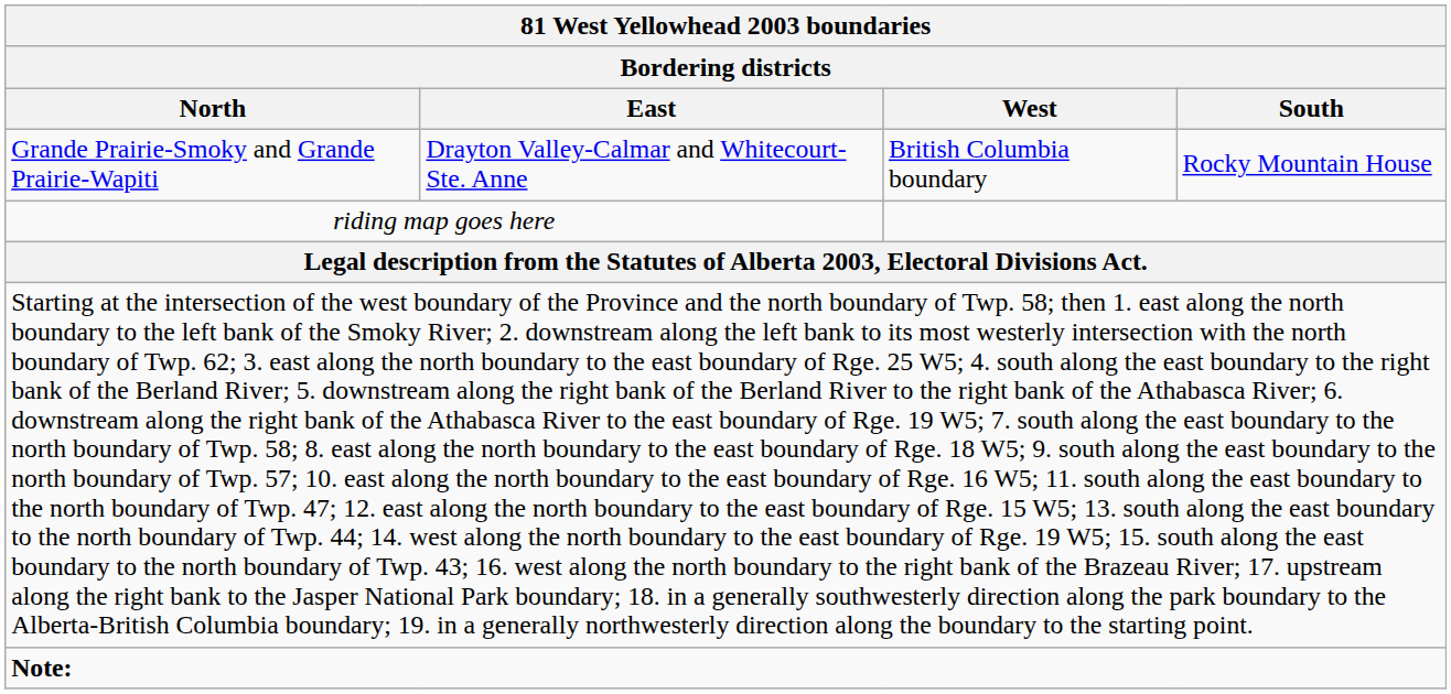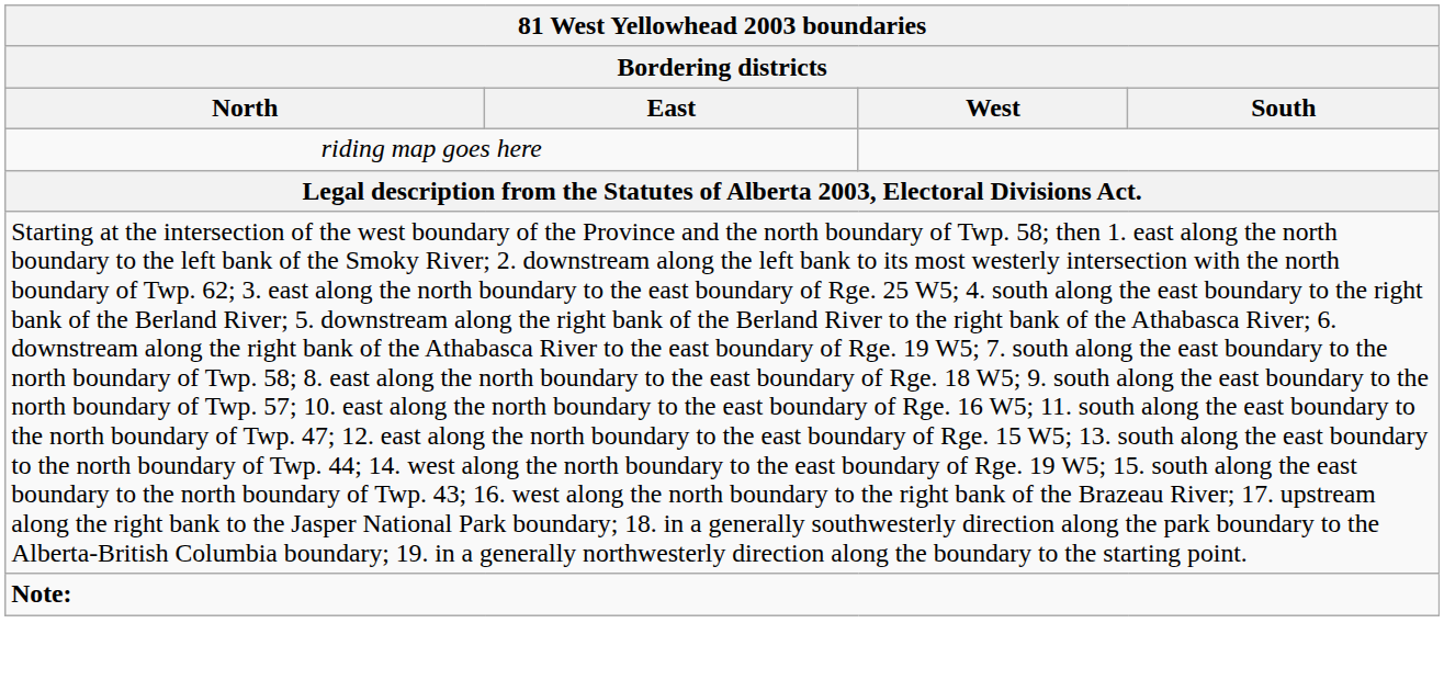 <table class="wikitable collapsible collapsed" style="width:100%;">
 <tr>
 <th colspan=4>81 West Yellowhead 2003 boundaries</th>
 </tr>
 <tr>
 <th colspan=4>Bordering districts</th>
 </tr>
 <tr>
 <th>North</th>
 <th>East</th>
 <th>West</th>
 <th>South</th>
-</tr>
-<tr>
-<td><a href='#'>Grande Prairie-Smoky</a> and <a href='#'>Grande Prairie-Wapiti</a></td>
-<td><a href='#'>Drayton Valley-Calmar</a> and <a href='#'>Whitecourt-Ste. Anne</a></td>
-<td><a href='#'>British Columbia</a> boundary</td>
-<td><a href='#'>Rocky Mountain House</a></td>
 </tr>
 <tr>
 <td colspan=2 align=center><em>riding map goes here</em></td>
 <td colspan=2 align=center></td>
 </tr>
 <tr>
 <th colspan=4>Legal description from the Statutes of Alberta 2003, Electoral Divisions Act.</th>
 </tr>
 <tr>
 <td colspan=4>Starting at the intersection of the west boundary of the Province and the north boundary of Twp. 58; then 1. east along the north boundary to the left bank of the Smoky River; 2. downstream along the left bank to its most westerly intersection with the north boundary of Twp. 62; 3. east along the north boundary to the east boundary of Rge. 25 W5; 4. south along the east boundary to the right bank of the Berland River; 5. downstream along the right bank of the Berland River to the right bank of the Athabasca River; 6. downstream along the right bank of the Athabasca River to the east boundary of Rge. 19 W5; 7. south along the east boundary to the north boundary of Twp. 58; 8. east along the north boundary to the east boundary of Rge. 18 W5; 9. south along the east boundary to the north boundary of Twp. 57; 10. east along the north boundary to the east boundary of Rge. 16 W5; 11. south along the east boundary to the north boundary of Twp. 47; 12. east along the north boundary to the east boundary of Rge. 15 W5; 13. south along the east boundary to the north boundary of Twp. 44; 14. west along the north boundary to the east boundary of Rge. 19 W5; 15. south along the east boundary to the north boundary of Twp. 43; 16. west along the north boundary to the right bank of the Brazeau River; 17. upstream along the right bank to the Jasper National Park boundary; 18. in a generally southwesterly direction along the park boundary to the Alberta-British Columbia boundary; 19. in a generally northwesterly direction along the boundary to the starting point.</td>
 </tr>
 <tr>
 <td colspan=4><strong>Note:</strong></td>
 </tr>
 </table>
